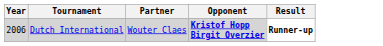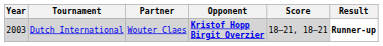 <table class="sortable wikitable" style="font-size: 90%;">
 <tr>
 <th>Year</th>
 <th>Tournament</th>
 <th>Partner</th>
 <th>Opponent</th>
+<th>Score</th>
 <th>Result</th>
 </tr>
 <tr style="background:#D5D5D5">
-<td align="center">2006</td>
+<td align="center">2003</td>
 <td align="left"><a href='#'>Dutch International</a></td>
 <td align="left"> <a href='#'>Wouter Claes</a></td>
 <td align="left"><strong> <a href='#'>Kristof Hopp</a><br> <a href='#'>Birgit Overzier</a></strong></td>
+<td align="left">18–21, 18–21</td>
 <td style="text-align:left; background:white"> <strong>Runner-up</strong></td>
 </tr>
 </table>
